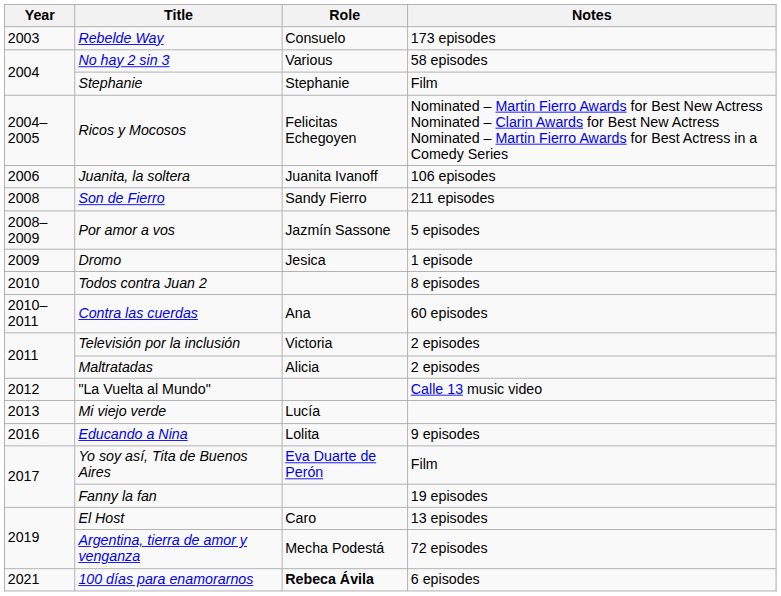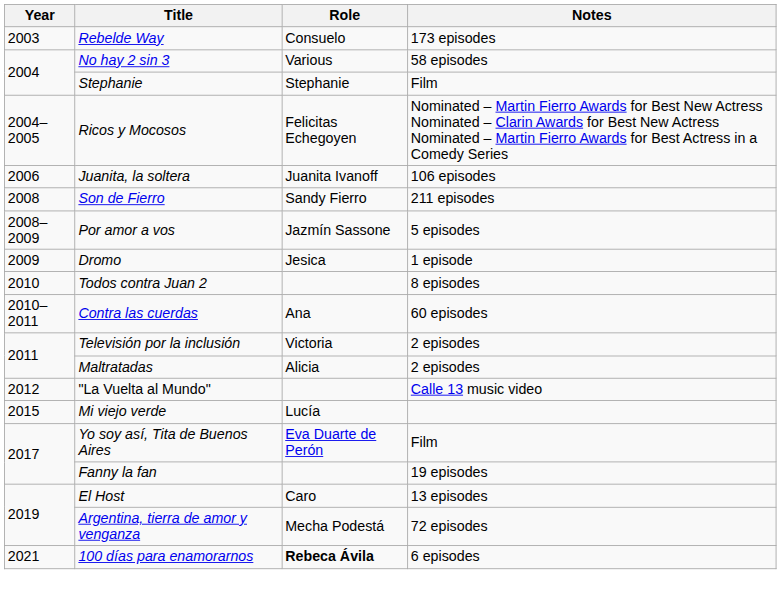 <table class="wikitable sortable">
 <tr>
 <th>Year</th>
 <th>Title</th>
 <th>Role</th>
 <th class="unsortable">Notes</th>
 </tr>
 <tr>
 <td>2003</td>
 <td><em><a href='#'>Rebelde Way</a></em></td>
 <td>Consuelo</td>
 <td>173 episodes</td>
 </tr>
 <tr>
 <td rowspan=2>2004</td>
 <td><em><a href='#'>No hay 2 sin 3</a></em></td>
 <td>Various</td>
 <td>58 episodes</td>
 </tr>
 <tr>
 <td><em>Stephanie</em></td>
 <td>Stephanie</td>
 <td>Film</td>
 </tr>
 <tr>
 <td>2004–2005</td>
 <td><em>Ricos y Mocosos</em></td>
 <td>Felicitas Echegoyen</td>
 <td>Nominated – <a href='#'>Martin Fierro Awards</a> for Best New Actress<br>Nominated – <a href='#'>Clarin Awards</a> for Best New Actress<br>Nominated – <a href='#'>Martin Fierro Awards</a> for Best Actress in a Comedy Series</td>
 </tr>
 <tr>
 <td>2006</td>
 <td><em>Juanita, la soltera</em></td>
 <td>Juanita Ivanoff</td>
 <td>106 episodes</td>
 </tr>
 <tr>
 <td>2008</td>
 <td><em><a href='#'>Son de Fierro</a></em></td>
 <td>Sandy Fierro</td>
 <td>211 episodes</td>
 </tr>
 <tr>
 <td>2008–2009</td>
 <td><em>Por amor a vos</em></td>
 <td>Jazmín Sassone</td>
 <td>5 episodes</td>
 </tr>
 <tr>
 <td>2009</td>
 <td><em>Dromo</em></td>
 <td>Jesica</td>
 <td>1 episode</td>
 </tr>
 <tr>
 <td>2010</td>
 <td><em>Todos contra Juan 2</em></td>
 <td></td>
 <td>8 episodes</td>
 </tr>
 <tr>
 <td>2010–2011</td>
 <td><em><a href='#'>Contra las cuerdas</a></em></td>
 <td>Ana</td>
 <td>60 episodes</td>
 </tr>
 <tr>
 <td rowspan=2>2011</td>
 <td><em>Televisión por la inclusión</em></td>
 <td>Victoria</td>
 <td>2 episodes</td>
 </tr>
 <tr>
 <td><em>Maltratadas</em></td>
 <td>Alicia</td>
 <td>2 episodes</td>
 </tr>
 <tr>
 <td>2012</td>
 <td>"La Vuelta al Mundo"</td>
 <td></td>
 <td><a href='#'>Calle 13</a> music video</td>
 </tr>
 <tr>
-<td>2013</td>
+<td>2015</td>
 <td><em>Mi viejo verde</em></td>
 <td>Lucía</td>
 <td></td>
-</tr>
-<tr>
-<td>2016</td>
-<td><em><a href='#'>Educando a Nina</a></em></td>
-<td>Lolita</td>
-<td>9 episodes</td>
 </tr>
 <tr>
 <td rowspan=2>2017</td>
 <td><em>Yo soy así, Tita de Buenos Aires</em></td>
 <td><a href='#'>Eva Duarte de Perón</a></td>
 <td>Film</td>
 </tr>
 <tr>
 <td><em>Fanny la fan</em></td>
 <td></td>
 <td>19 episodes</td>
 </tr>
 <tr>
 <td rowspan=2>2019</td>
 <td><em>El Host</em></td>
 <td>Caro</td>
 <td>13 episodes</td>
 </tr>
 <tr>
 <td><em><a href='#'>Argentina, tierra de amor y venganza</a></em></td>
 <td>Mecha Podestá</td>
 <td>72 episodes</td>
 </tr>
 <tr>
 <td>2021</td>
 <td><em><a href='#'>100 días para enamorarnos</a></em></td>
 <td><strong>Rebeca Ávila</strong></td>
 <td>6 episodes</td>
 </tr>
 </table>
